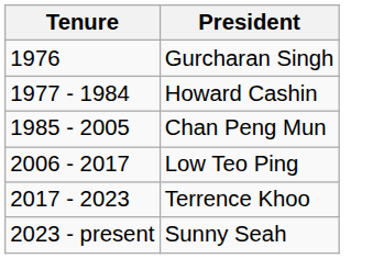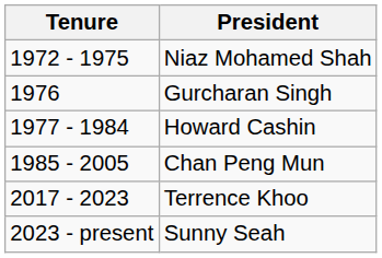 <table class=wikitable>
 <tr>
 <th>Tenure</th>
 <th>President</th>
+</tr>
+<tr>
+<td>1972 - 1975</td>
+<td>Niaz Mohamed Shah</td>
 </tr>
 <tr>
 <td>1976</td>
 <td>Gurcharan Singh</td>
 </tr>
 <tr>
 <td>1977 - 1984</td>
 <td>Howard Cashin</td>
 </tr>
 <tr>
 <td>1985 - 2005</td>
 <td>Chan Peng Mun</td>
 </tr>
 <tr>
-<td>2006 - 2017</td>
-<td>Low Teo Ping</td>
-</tr>
-<tr>
 <td>2017 - 2023</td>
 <td>Terrence Khoo</td>
 </tr>
 <tr>
 <td>2023 - present</td>
 <td>Sunny Seah</td>
 </tr>
 </table>
